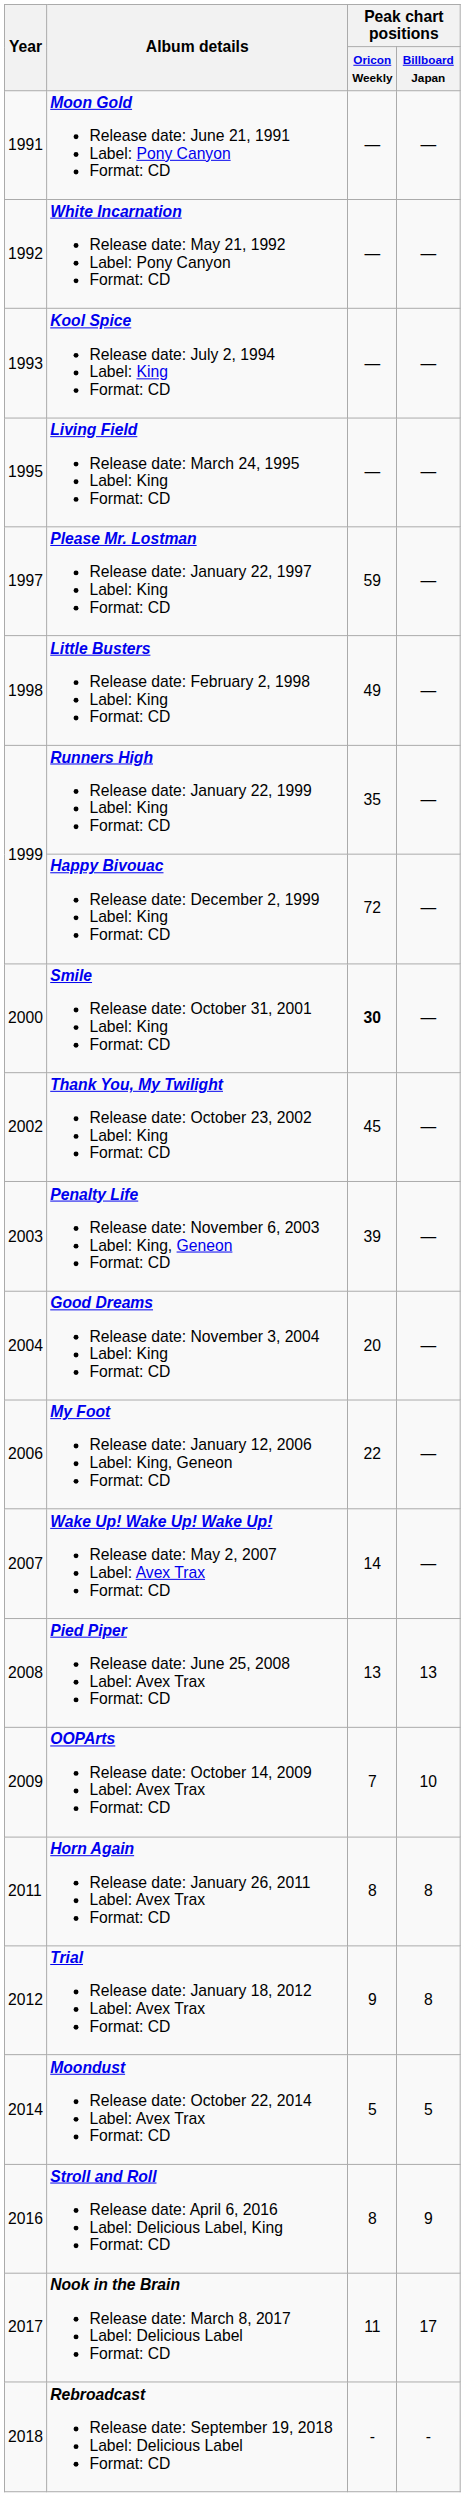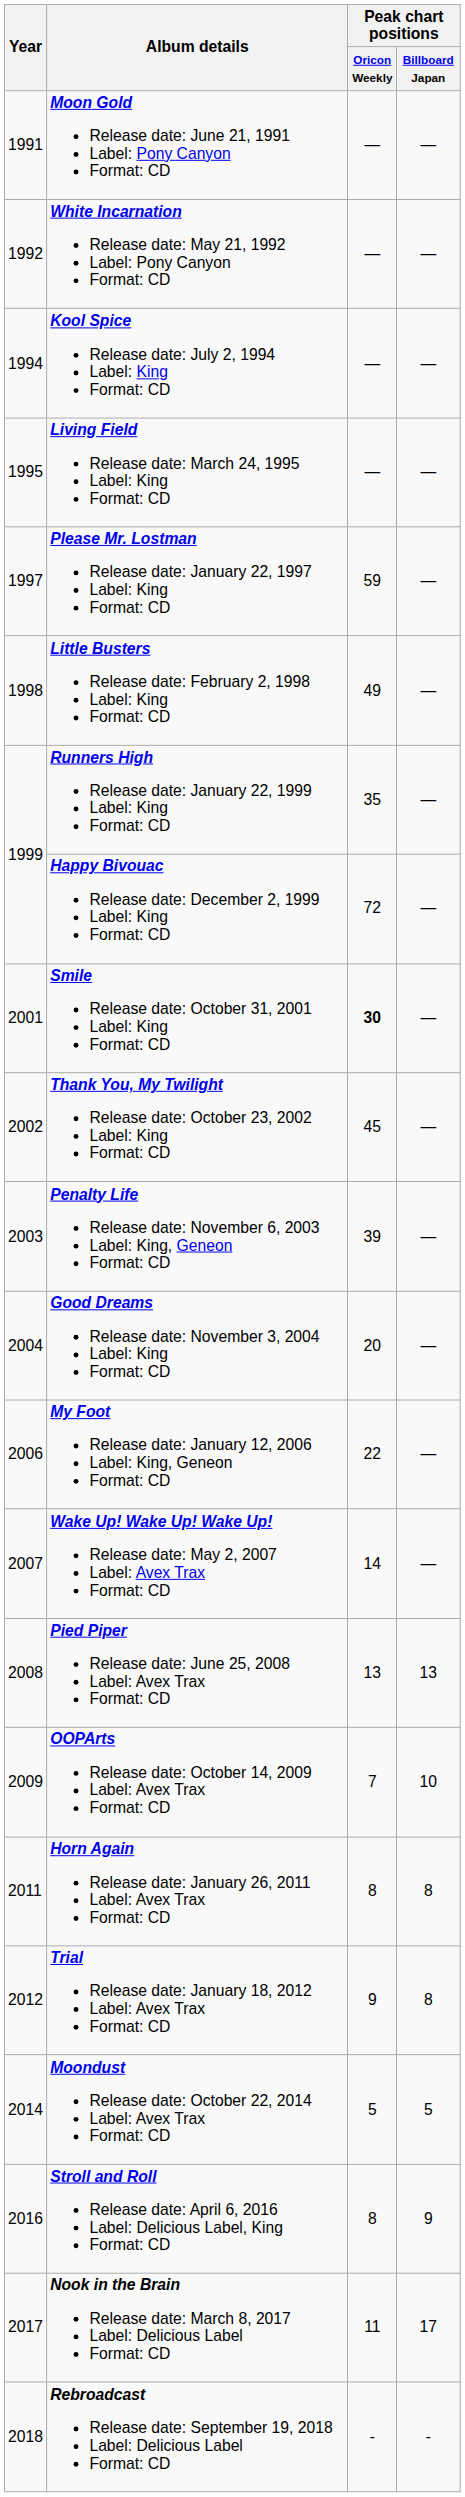 <table class="wikitable">
 <tr>
 <th rowspan="2" width="1">Year</th>
 <th rowspan="2" width="300">Album details</th>
 <th colspan="2">Peak chart positions</th>
 </tr>
 <tr>
 <th style="width:3em;font-size:90%;line-height:1.3"><small><a href='#'>Oricon</a><br>Weekly</small></th>
 <th style="width:4em;font-size:90%;line-height:1.3"><small><a href='#'>Billboard</a><br>Japan</small></th>
 </tr>
 <tr>
 <td>1991</td>
 <td><strong><em><a href='#'>Moon Gold</a></em></strong><br><ul><li>Release date: June 21, 1991</li><li>Label: <a href='#'>Pony Canyon</a></li><li>Format: CD</li></ul></td>
 <td style="text-align:center">—</td>
 <td style="text-align:center">—</td>
 </tr>
 <tr>
 <td>1992</td>
 <td><strong><em><a href='#'>White Incarnation</a></em></strong><br><ul><li>Release date: May 21, 1992</li><li>Label: Pony Canyon</li><li>Format: CD</li></ul></td>
 <td style="text-align:center">—</td>
 <td style="text-align:center">—</td>
 </tr>
 <tr>
-<td>1993</td>
+<td>1994</td>
 <td><strong><em><a href='#'>Kool Spice</a></em></strong><br><ul><li>Release date: July 2, 1994</li><li>Label: <a href='#'>King</a></li><li>Format: CD</li></ul></td>
 <td style="text-align:center">—</td>
 <td style="text-align:center">—</td>
 </tr>
 <tr>
 <td>1995</td>
 <td><strong><em><a href='#'>Living Field</a></em></strong><br><ul><li>Release date: March 24, 1995</li><li>Label: King</li><li>Format: CD</li></ul></td>
 <td style="text-align:center">—</td>
 <td style="text-align:center">—</td>
 </tr>
 <tr>
 <td>1997</td>
 <td><strong><em><a href='#'>Please Mr. Lostman</a></em></strong><br><ul><li>Release date: January 22, 1997</li><li>Label: King</li><li>Format: CD</li></ul></td>
 <td style="text-align:center">59</td>
 <td style="text-align:center">—</td>
 </tr>
 <tr>
 <td>1998</td>
 <td><strong><em><a href='#'>Little Busters</a></em></strong><br><ul><li>Release date: February 2, 1998</li><li>Label: King</li><li>Format: CD</li></ul></td>
 <td style="text-align:center">49</td>
 <td style="text-align:center">—</td>
 </tr>
 <tr>
 <td rowspan="2">1999</td>
 <td><strong><em><a href='#'>Runners High</a></em></strong><br><ul><li>Release date: January 22, 1999</li><li>Label: King</li><li>Format: CD</li></ul></td>
 <td style="text-align:center">35</td>
 <td style="text-align:center">—</td>
 </tr>
 <tr>
 <td><strong><em><a href='#'>Happy Bivouac</a></em></strong><br><ul><li>Release date: December 2, 1999</li><li>Label: King</li><li>Format: CD</li></ul></td>
 <td style="text-align:center">72</td>
 <td style="text-align:center">—</td>
 </tr>
 <tr>
-<td>2000</td>
+<td>2001</td>
 <td><strong><em><a href='#'>Smile</a></em></strong><br><ul><li>Release date: October 31, 2001</li><li>Label: King</li><li>Format: CD</li></ul></td>
 <td style="text-align:center"><strong>30</strong></td>
 <td style="text-align:center">—</td>
 </tr>
 <tr>
 <td>2002</td>
 <td><strong><em><a href='#'>Thank You, My Twilight</a></em></strong><br><ul><li>Release date: October 23, 2002</li><li>Label: King</li><li>Format: CD</li></ul></td>
 <td style="text-align:center">45</td>
 <td style="text-align:center">—</td>
 </tr>
 <tr>
 <td>2003</td>
 <td><strong><em><a href='#'>Penalty Life</a></em></strong><br><ul><li>Release date: November 6, 2003</li><li>Label: King, <a href='#'>Geneon</a></li><li>Format: CD</li></ul></td>
 <td style="text-align:center">39</td>
 <td style="text-align:center">—</td>
 </tr>
 <tr>
 <td>2004</td>
 <td><strong><em><a href='#'>Good Dreams</a></em></strong><br><ul><li>Release date: November 3, 2004</li><li>Label: King</li><li>Format: CD</li></ul></td>
 <td style="text-align:center">20</td>
 <td style="text-align:center">—</td>
 </tr>
 <tr>
 <td>2006</td>
 <td><strong><em><a href='#'>My Foot</a></em></strong><br><ul><li>Release date: January 12, 2006</li><li>Label: King, Geneon</li><li>Format: CD</li></ul></td>
 <td style="text-align:center">22</td>
 <td style="text-align:center">—</td>
 </tr>
 <tr>
 <td>2007</td>
 <td><strong><em><a href='#'>Wake Up! Wake Up! Wake Up!</a></em></strong><br><ul><li>Release date: May 2, 2007</li><li>Label: <a href='#'>Avex Trax</a></li><li>Format: CD</li></ul></td>
 <td style="text-align:center">14</td>
 <td style="text-align:center">—</td>
 </tr>
 <tr>
 <td>2008</td>
 <td><strong><em><a href='#'>Pied Piper</a></em></strong><br><ul><li>Release date: June 25, 2008</li><li>Label: Avex Trax</li><li>Format: CD</li></ul></td>
 <td style="text-align:center">13</td>
 <td style="text-align:center">13</td>
 </tr>
 <tr>
 <td>2009</td>
 <td><strong><em><a href='#'>OOPArts</a></em></strong><br><ul><li>Release date: October 14, 2009</li><li>Label: Avex Trax</li><li>Format: CD</li></ul></td>
 <td style="text-align:center">7</td>
 <td style="text-align:center">10</td>
 </tr>
 <tr>
 <td>2011</td>
 <td><strong><em><a href='#'>Horn Again</a></em></strong><br><ul><li>Release date: January 26, 2011</li><li>Label: Avex Trax</li><li>Format: CD</li></ul></td>
 <td style="text-align:center">8</td>
 <td style="text-align:center">8</td>
 </tr>
 <tr>
 <td>2012</td>
 <td><strong><em><a href='#'>Trial</a></em></strong><br><ul><li>Release date: January 18, 2012</li><li>Label: Avex Trax</li><li>Format: CD</li></ul></td>
 <td style="text-align:center">9</td>
 <td style="text-align:center">8</td>
 </tr>
 <tr>
 <td>2014</td>
 <td><strong><em><a href='#'>Moondust</a></em></strong><br><ul><li>Release date: October 22, 2014</li><li>Label: Avex Trax</li><li>Format: CD</li></ul></td>
 <td style="text-align:center">5</td>
 <td style="text-align:center">5</td>
 </tr>
 <tr>
 <td>2016</td>
 <td><strong><em><a href='#'>Stroll and Roll</a></em></strong><br><ul><li>Release date: April 6, 2016</li><li>Label: Delicious Label, King</li><li>Format: CD</li></ul></td>
 <td style="text-align:center">8</td>
 <td style="text-align:center">9</td>
 </tr>
 <tr>
 <td>2017</td>
 <td><strong><em>Nook in the Brain</em></strong><br><ul><li>Release date: March 8, 2017</li><li>Label: Delicious Label</li><li>Format: CD</li></ul></td>
 <td style="text-align:center">11</td>
 <td style="text-align:center">17</td>
 </tr>
 <tr>
 <td>2018</td>
 <td><strong><em>Rebroadcast</em></strong><br><ul><li>Release date: September 19, 2018</li><li>Label: Delicious Label</li><li>Format: CD</li></ul></td>
 <td style="text-align:center">-</td>
 <td style="text-align:center">-</td>
 </tr>
 </table>
